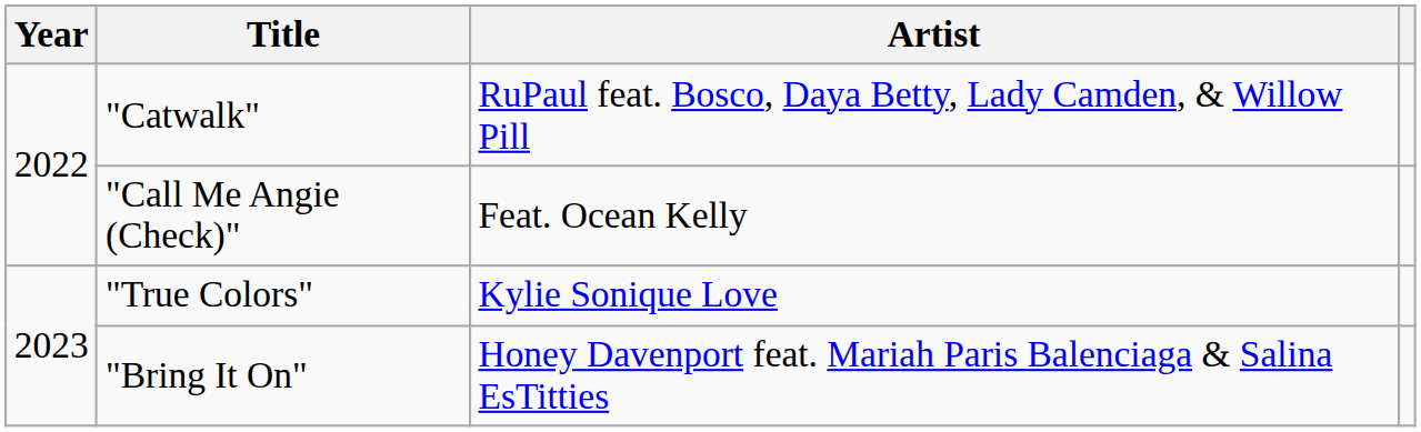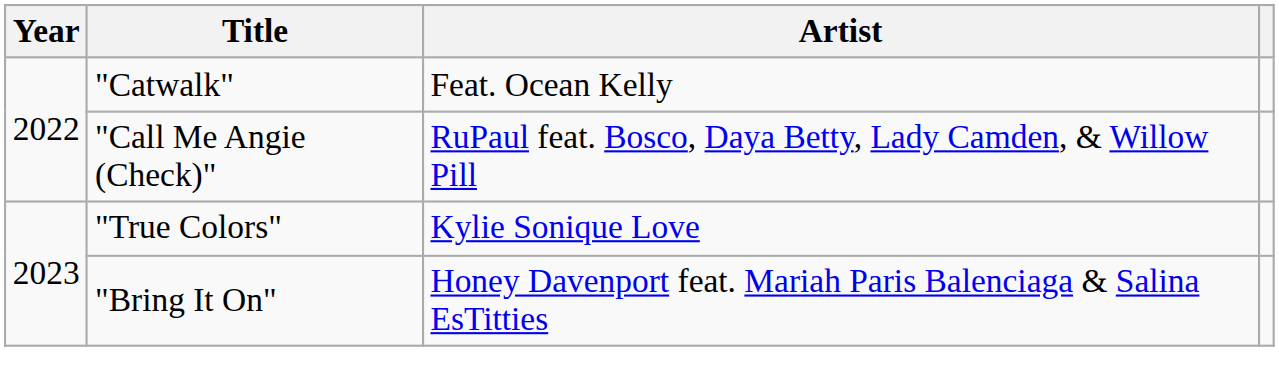 <table class="wikitable">
 <tr>
 <th>Year</th>
 <th>Title</th>
 <th>Artist</th>
 <th></th>
 </tr>
 <tr>
 <td rowspan="2">2022</td>
 <td>"Catwalk"</td>
-<td><a href='#'>RuPaul</a> feat. <a href='#'>Bosco</a>, <a href='#'>Daya Betty</a>, <a href='#'>Lady Camden</a>, & <a href='#'>Willow Pill</a></td>
+<td>Feat. Ocean Kelly</td>
 <td style="text-align: center;"></td>
 </tr>
 <tr>
 <td>"Call Me Angie (Check)"</td>
-<td>Feat. Ocean Kelly</td>
+<td><a href='#'>RuPaul</a> feat. <a href='#'>Bosco</a>, <a href='#'>Daya Betty</a>, <a href='#'>Lady Camden</a>, & <a href='#'>Willow Pill</a></td>
 <td style="text-align: center;"></td>
 </tr>
 <tr>
 <td rowspan="2">2023</td>
 <td>"True Colors"</td>
 <td><a href='#'>Kylie Sonique Love</a></td>
 <td style="text-align: center;"></td>
 </tr>
 <tr>
 <td>"Bring It On"</td>
 <td><a href='#'>Honey Davenport</a> feat. <a href='#'>Mariah Paris Balenciaga</a> & <a href='#'>Salina EsTitties</a></td>
 <td style="text-align: center;"></td>
 </tr>
 </table>
